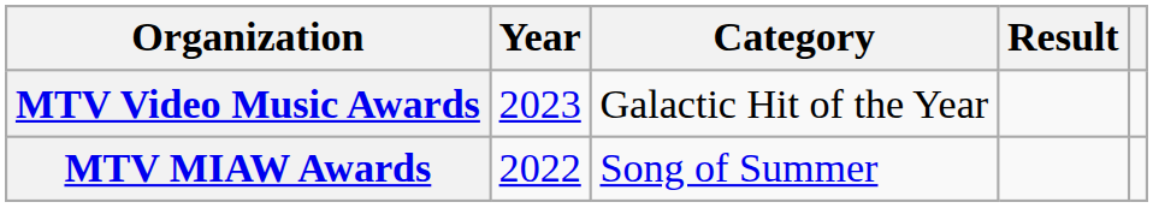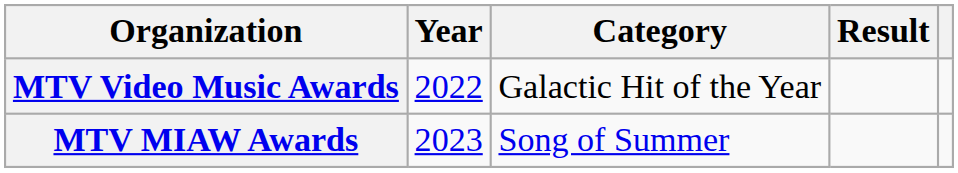 <table class="wikitable sortable plainrowheaders" style="border:none; margin:0;">
 <tr>
 <th scope="col">Organization</th>
 <th scope="col">Year</th>
 <th scope="col">Category</th>
 <th scope="col">Result</th>
 <th class="unsortable" scope="col"></th>
 </tr>
 <tr>
 <th scope="row"><a href='#'>MTV Video Music Awards</a></th>
-<td><a href='#'>2023</a></td>
+<td><a href='#'>2022</a></td>
 <td>Galactic Hit of the Year</td>
 <td></td>
 <td></td>
 </tr>
 <tr>
 <th scope="row"><a href='#'>MTV MIAW Awards</a></th>
-<td><a href='#'>2022</a></td>
+<td><a href='#'>2023</a></td>
 <td><a href='#'>Song of Summer</a></td>
 <td></td>
 <td></td>
 </tr>
 </table>
